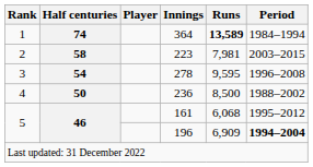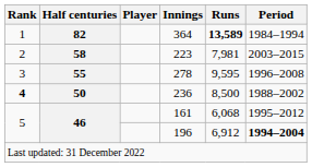 <table class="wikitable plainrowheaders sortable">
 <tr>
 <th scope=col>Rank</th>
 <th scope=col>Half centuries</th>
 <th scope=col>Player</th>
 <th scope=col>Innings</th>
 <th scope=col>Runs</th>
 <th scope=col>Period</th>
 </tr>
 <tr>
 <td align=center>1</td>
-<th scope=row style=text-align:center;>74</th>
+<th scope=row style=text-align:center;>82</th>
 <td></td>
 <td align=center>364</td>
 <td align=center><strong>13,589</strong></td>
 <td>1984–1994</td>
 </tr>
 <tr>
 <td align=center>2</td>
 <th scope=row style=text-align:center;>58</th>
 <td></td>
 <td align=center>223</td>
 <td align=center>7,981</td>
 <td>2003–2015</td>
 </tr>
 <tr>
 <td align=center>3</td>
-<th scope=row style=text-align:center;>54</th>
+<th scope=row style=text-align:center;>55</th>
 <td></td>
 <td align=center>278</td>
 <td align=center>9,595</td>
 <td>1996–2008</td>
 </tr>
 <tr>
-<td align=center>4</td>
+<td align=center><strong>4</strong></td>
 <th scope=row style=text-align:center;>50</th>
 <td></td>
 <td align=center>236</td>
 <td align=center>8,500</td>
 <td>1988–2002</td>
 </tr>
 <tr>
 <td align=center rowspan=2>5</td>
 <th scope=row style=text-align:center; rowspan=2>46</th>
 <td></td>
 <td align=center>161</td>
 <td align=center>6,068</td>
 <td>1995–2012</td>
 </tr>
 <tr>
 <td></td>
 <td align=center>196</td>
-<td align=center>6,909</td>
+<td align=center>6,912</td>
 <td><strong>1994–2004</strong></td>
 </tr>
 <tr class=sortbottom>
 <td colspan=6><small>Last updated: 31 December 2022</small></td>
 </tr>
 </table>
